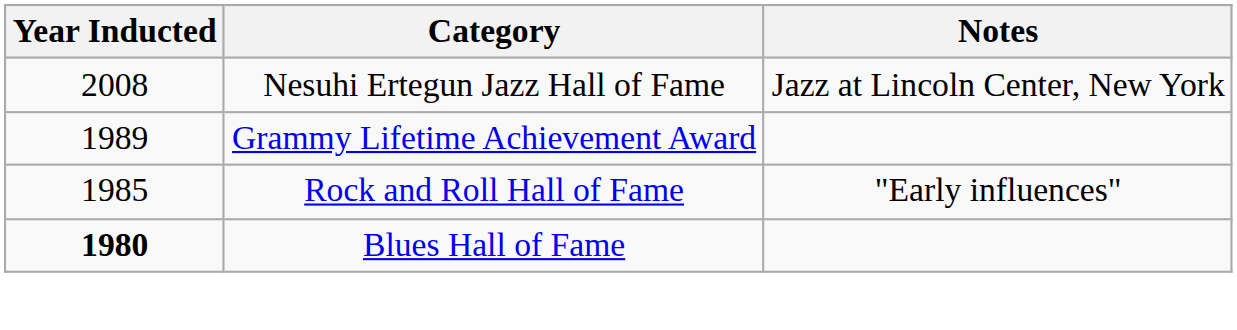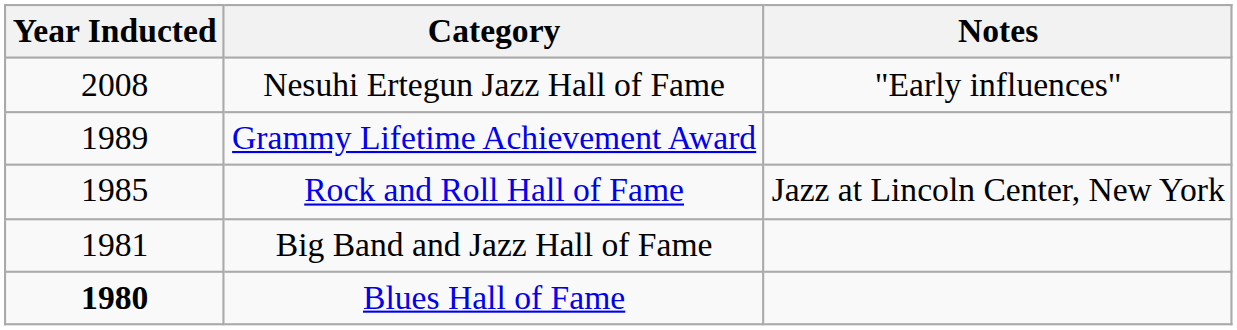 <table class="wikitable">
 <tr>
 <th>Year Inducted</th>
 <th>Category</th>
 <th>Notes</th>
 </tr>
 <tr align="center">
 <td>2008</td>
 <td>Nesuhi Ertegun Jazz Hall of Fame</td>
-<td>Jazz at Lincoln Center, New York</td>
+<td>"Early influences"</td>
 </tr>
 <tr align="center">
 <td>1989</td>
 <td><a href='#'>Grammy Lifetime Achievement Award</a></td>
 <td></td>
 </tr>
 <tr align="center">
 <td>1985</td>
 <td><a href='#'>Rock and Roll Hall of Fame</a></td>
-<td>"Early influences"</td>
+<td>Jazz at Lincoln Center, New York</td>
+</tr>
+<tr align="center">
+<td>1981</td>
+<td>Big Band and Jazz Hall of Fame</td>
+<td></td>
 </tr>
 <tr align="center">
 <td><strong>1980</strong></td>
 <td><a href='#'>Blues Hall of Fame</a></td>
 <td></td>
 </tr>
 </table>
